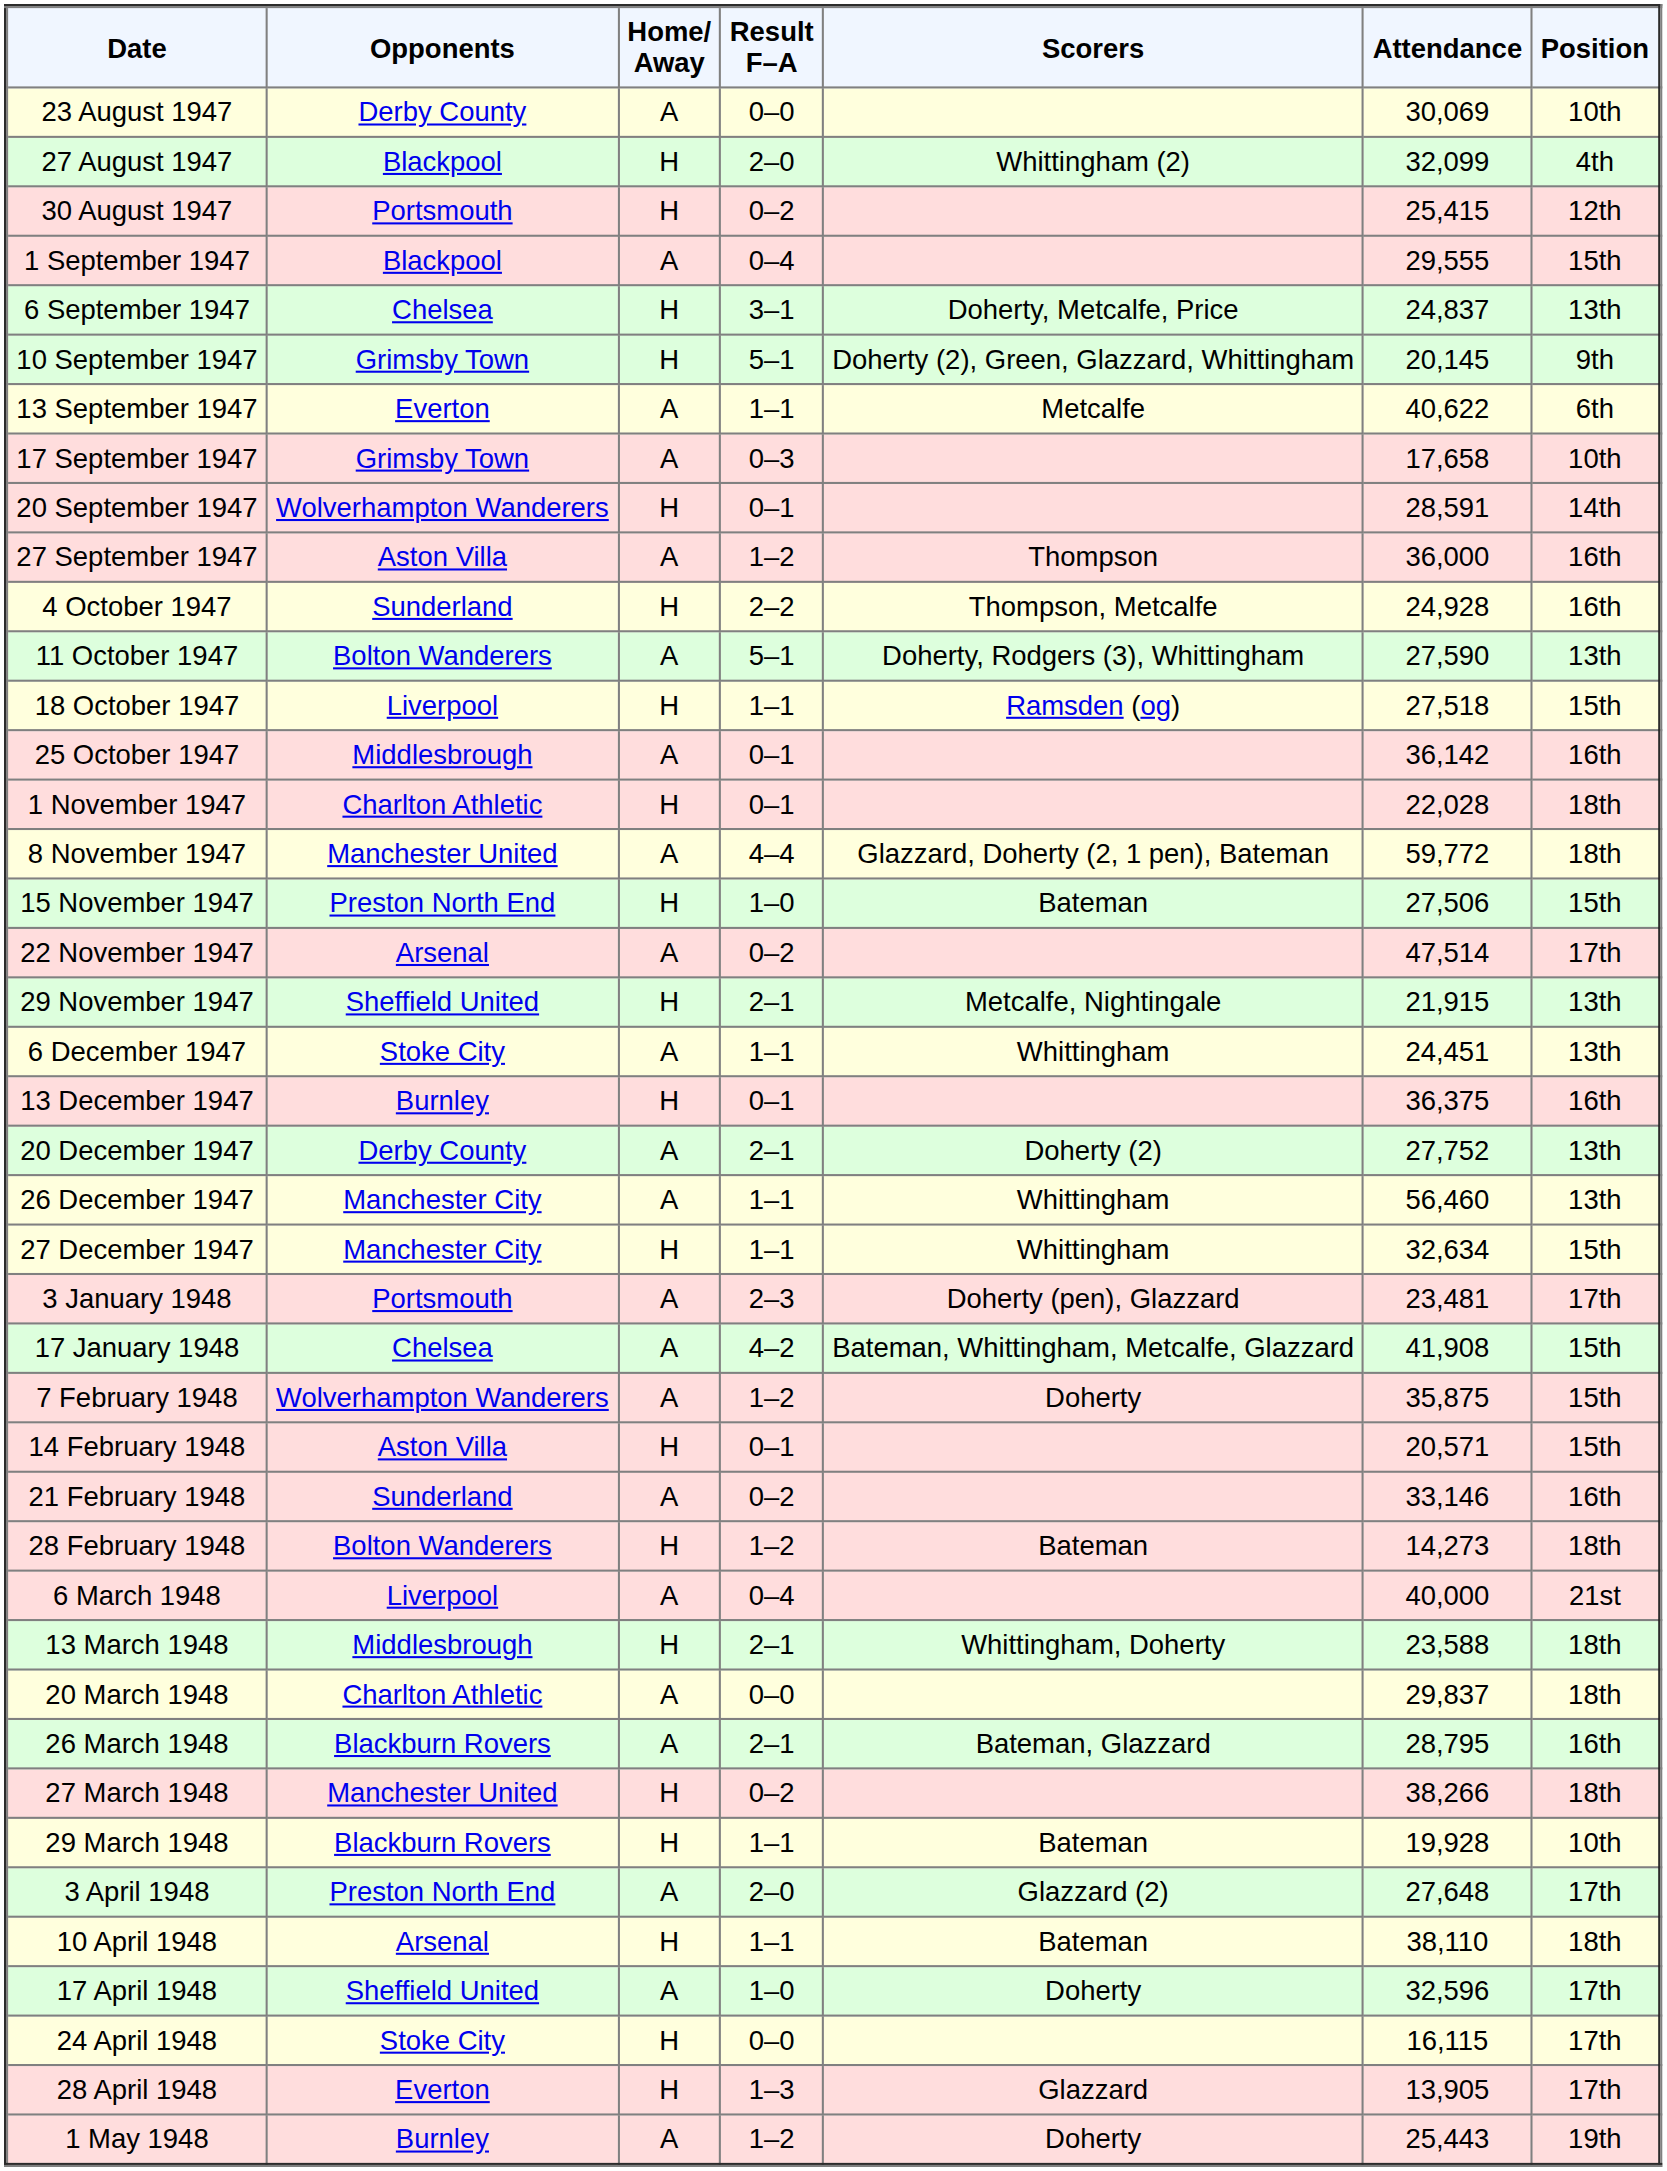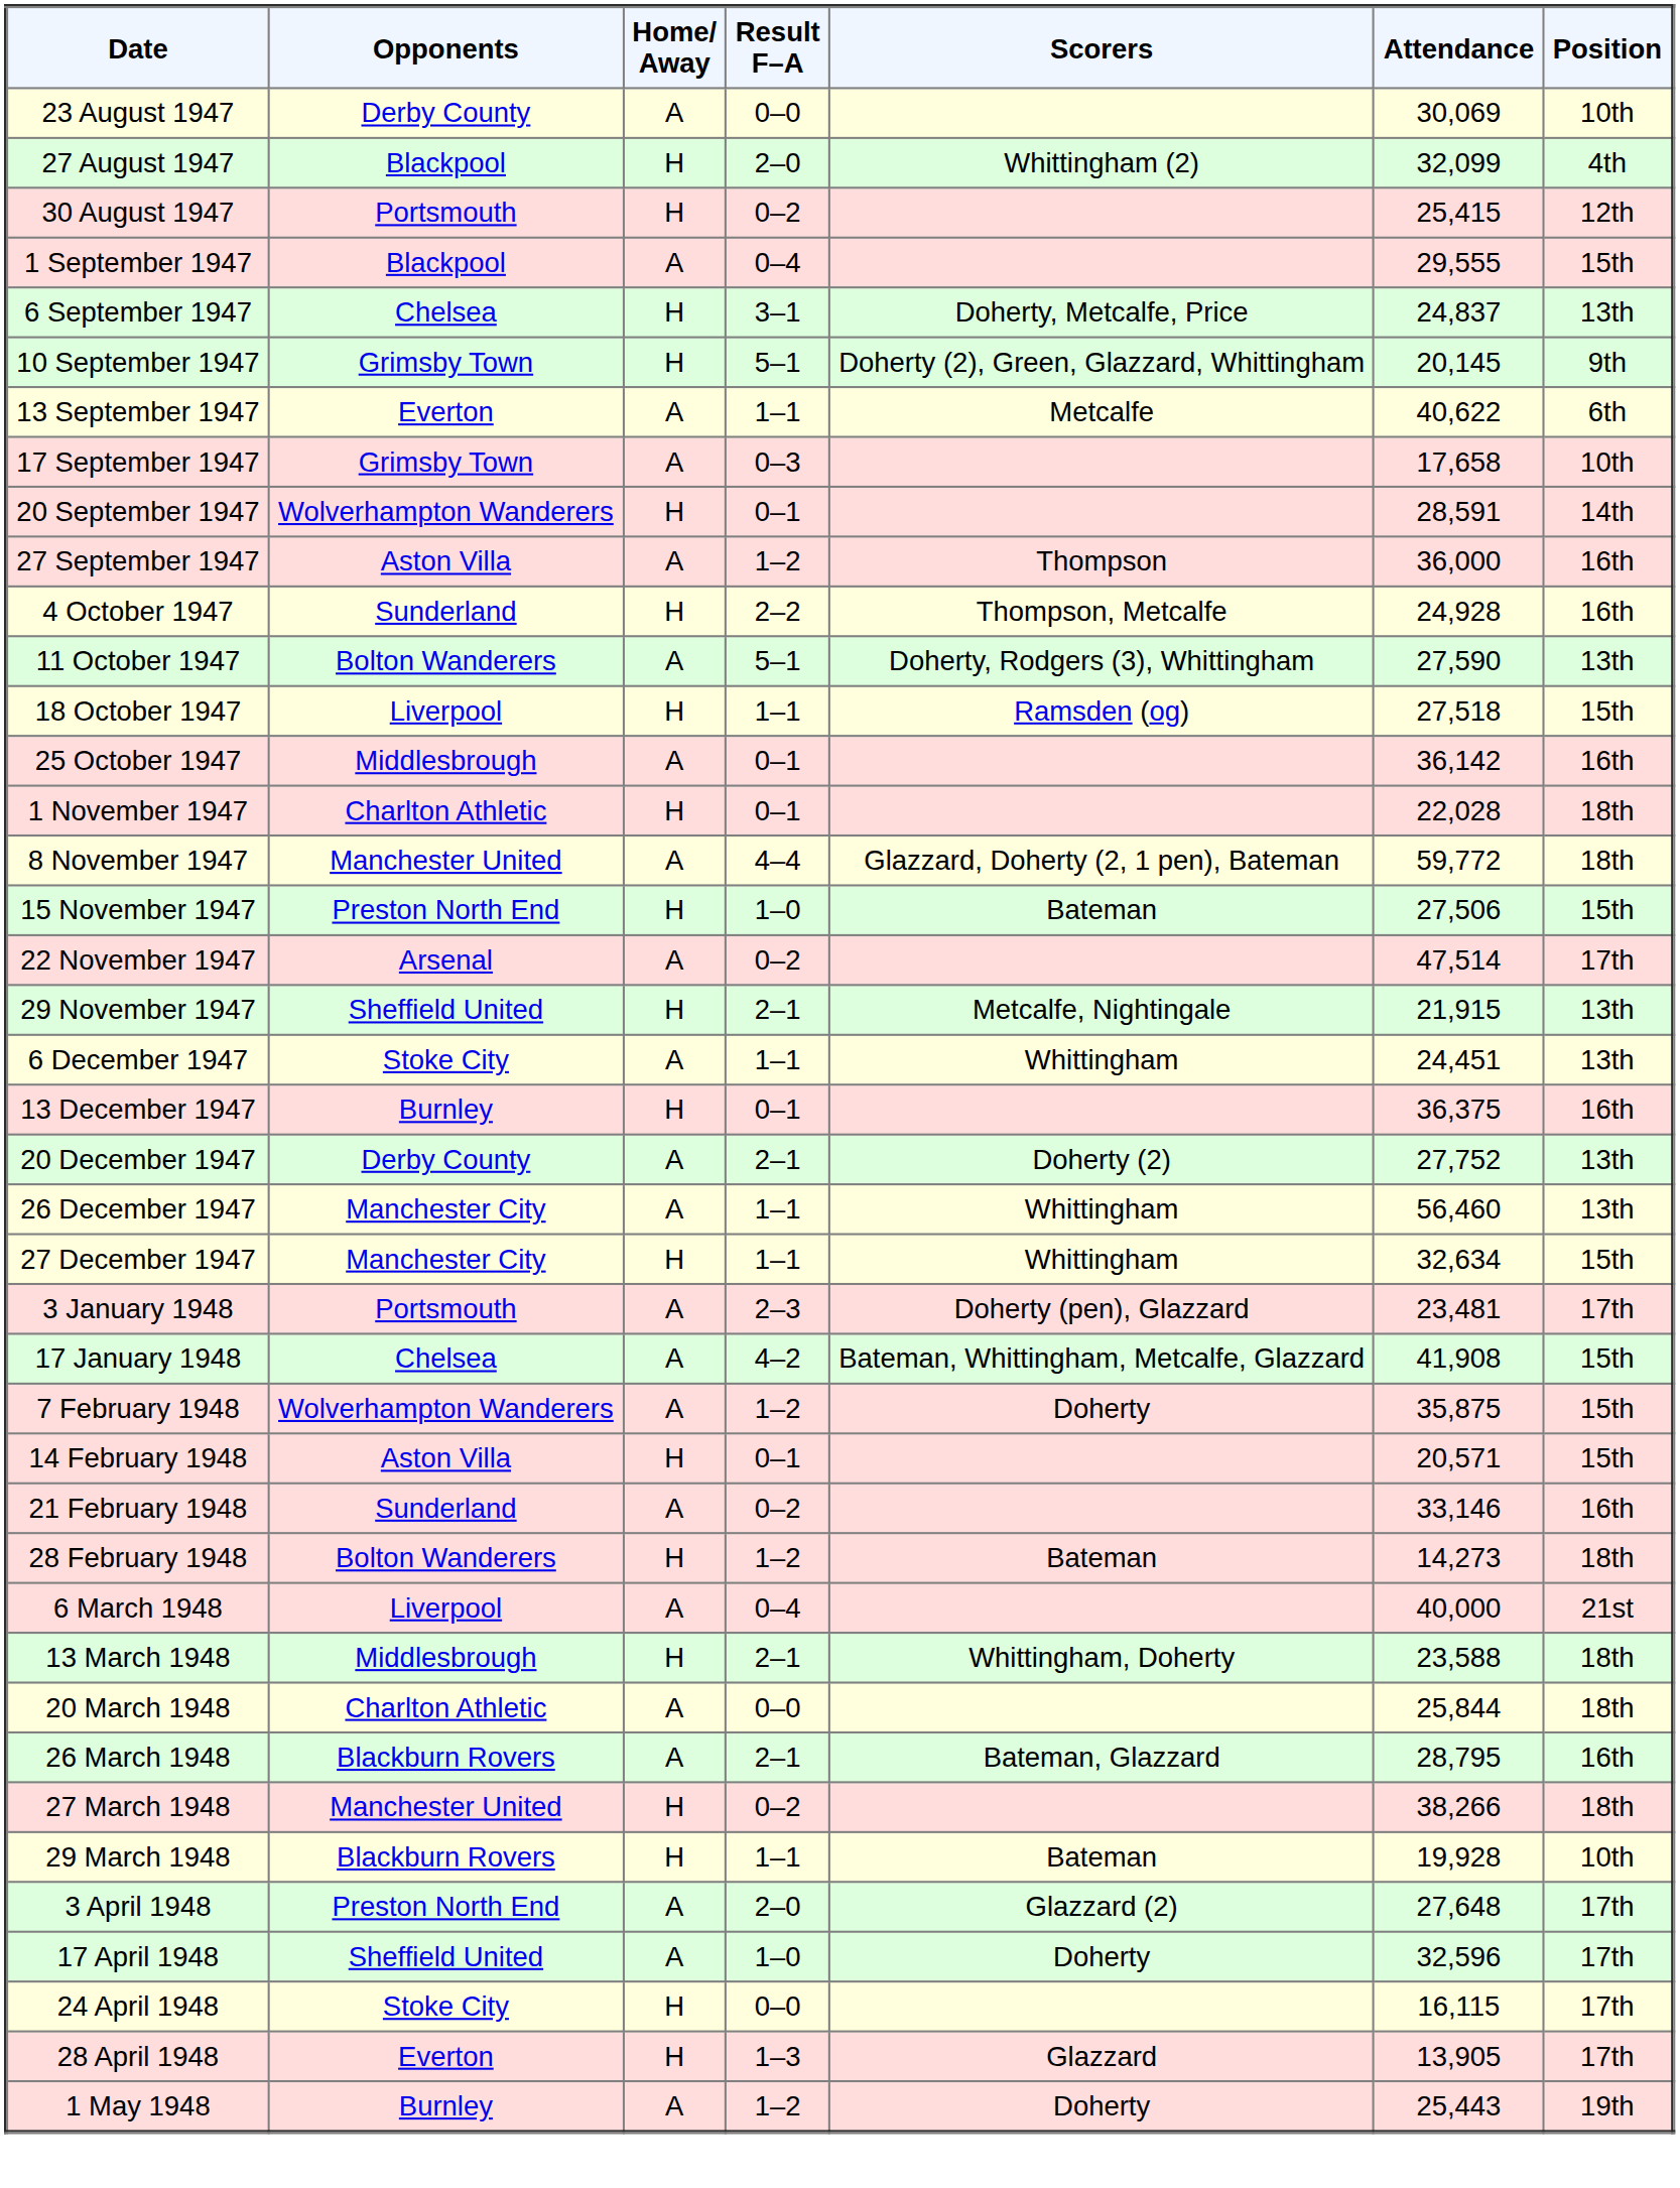 <table border="2" cellpadding="4" style="border-collapse:collapse; text-align:center; font-size:smaller;">
 <tr style="background:#f0f6ff;">
 <th><strong>Date</strong></th>
 <th><strong>Opponents</strong></th>
 <th><strong>Home/<br>Away</strong></th>
 <th><strong>Result<br>F–A</strong></th>
 <th><strong>Scorers</strong></th>
 <th><strong>Attendance</strong></th>
 <th><strong>Position</strong></th>
 </tr>
 <tr bgcolor="#ffffdd">
 <td>23 August 1947</td>
 <td><a href='#'>Derby County</a></td>
 <td>A</td>
 <td>0–0</td>
 <td></td>
 <td>30,069</td>
 <td>10th</td>
 </tr>
 <tr bgcolor="#ddffdd">
 <td>27 August 1947</td>
 <td><a href='#'>Blackpool</a></td>
 <td>H</td>
 <td>2–0</td>
 <td>Whittingham (2)</td>
 <td>32,099</td>
 <td>4th</td>
 </tr>
 <tr bgcolor="#ffdddd">
 <td>30 August 1947</td>
 <td><a href='#'>Portsmouth</a></td>
 <td>H</td>
 <td>0–2</td>
 <td></td>
 <td>25,415</td>
 <td>12th</td>
 </tr>
 <tr bgcolor="#ffdddd">
 <td>1 September 1947</td>
 <td><a href='#'>Blackpool</a></td>
 <td>A</td>
 <td>0–4</td>
 <td></td>
 <td>29,555</td>
 <td>15th</td>
 </tr>
 <tr bgcolor="#ddffdd">
 <td>6 September 1947</td>
 <td><a href='#'>Chelsea</a></td>
 <td>H</td>
 <td>3–1</td>
 <td>Doherty, Metcalfe, Price</td>
 <td>24,837</td>
 <td>13th</td>
 </tr>
 <tr bgcolor="#ddffdd">
 <td>10 September 1947</td>
 <td><a href='#'>Grimsby Town</a></td>
 <td>H</td>
 <td>5–1</td>
 <td>Doherty (2), Green, Glazzard, Whittingham</td>
 <td>20,145</td>
 <td>9th</td>
 </tr>
 <tr bgcolor="#ffffdd">
 <td>13 September 1947</td>
 <td><a href='#'>Everton</a></td>
 <td>A</td>
 <td>1–1</td>
 <td>Metcalfe</td>
 <td>40,622</td>
 <td>6th</td>
 </tr>
 <tr bgcolor="#ffdddd">
 <td>17 September 1947</td>
 <td><a href='#'>Grimsby Town</a></td>
 <td>A</td>
 <td>0–3</td>
 <td></td>
 <td>17,658</td>
 <td>10th</td>
 </tr>
 <tr bgcolor="#ffdddd">
 <td>20 September 1947</td>
 <td><a href='#'>Wolverhampton Wanderers</a></td>
 <td>H</td>
 <td>0–1</td>
 <td></td>
 <td>28,591</td>
 <td>14th</td>
 </tr>
 <tr bgcolor="#ffdddd">
 <td>27 September 1947</td>
 <td><a href='#'>Aston Villa</a></td>
 <td>A</td>
 <td>1–2</td>
 <td>Thompson</td>
 <td>36,000</td>
 <td>16th</td>
 </tr>
 <tr bgcolor="#ffffdd">
 <td>4 October 1947</td>
 <td><a href='#'>Sunderland</a></td>
 <td>H</td>
 <td>2–2</td>
 <td>Thompson, Metcalfe</td>
 <td>24,928</td>
 <td>16th</td>
 </tr>
 <tr bgcolor="#ddffdd">
 <td>11 October 1947</td>
 <td><a href='#'>Bolton Wanderers</a></td>
 <td>A</td>
 <td>5–1</td>
 <td>Doherty, Rodgers (3), Whittingham</td>
 <td>27,590</td>
 <td>13th</td>
 </tr>
 <tr bgcolor="#ffffdd">
 <td>18 October 1947</td>
 <td><a href='#'>Liverpool</a></td>
 <td>H</td>
 <td>1–1</td>
 <td><a href='#'>Ramsden</a> (<a href='#'>og</a>)</td>
 <td>27,518</td>
 <td>15th</td>
 </tr>
 <tr bgcolor="#ffdddd">
 <td>25 October 1947</td>
 <td><a href='#'>Middlesbrough</a></td>
 <td>A</td>
 <td>0–1</td>
 <td></td>
 <td>36,142</td>
 <td>16th</td>
 </tr>
 <tr bgcolor="#ffdddd">
 <td>1 November 1947</td>
 <td><a href='#'>Charlton Athletic</a></td>
 <td>H</td>
 <td>0–1</td>
 <td></td>
 <td>22,028</td>
 <td>18th</td>
 </tr>
 <tr bgcolor="#ffffdd">
 <td>8 November 1947</td>
 <td><a href='#'>Manchester United</a></td>
 <td>A</td>
 <td>4–4</td>
 <td>Glazzard, Doherty (2, 1 pen), Bateman</td>
 <td>59,772</td>
 <td>18th</td>
 </tr>
 <tr bgcolor="#ddffdd">
 <td>15 November 1947</td>
 <td><a href='#'>Preston North End</a></td>
 <td>H</td>
 <td>1–0</td>
 <td>Bateman</td>
 <td>27,506</td>
 <td>15th</td>
 </tr>
 <tr bgcolor="#ffdddd">
 <td>22 November 1947</td>
 <td><a href='#'>Arsenal</a></td>
 <td>A</td>
 <td>0–2</td>
 <td></td>
 <td>47,514</td>
 <td>17th</td>
 </tr>
 <tr bgcolor="#ddffdd">
 <td>29 November 1947</td>
 <td><a href='#'>Sheffield United</a></td>
 <td>H</td>
 <td>2–1</td>
 <td>Metcalfe, Nightingale</td>
 <td>21,915</td>
 <td>13th</td>
 </tr>
 <tr bgcolor="#ffffdd">
 <td>6 December 1947</td>
 <td><a href='#'>Stoke City</a></td>
 <td>A</td>
 <td>1–1</td>
 <td>Whittingham</td>
 <td>24,451</td>
 <td>13th</td>
 </tr>
 <tr bgcolor="#ffdddd">
 <td>13 December 1947</td>
 <td><a href='#'>Burnley</a></td>
 <td>H</td>
 <td>0–1</td>
 <td></td>
 <td>36,375</td>
 <td>16th</td>
 </tr>
 <tr bgcolor="#ddffdd">
 <td>20 December 1947</td>
 <td><a href='#'>Derby County</a></td>
 <td>A</td>
 <td>2–1</td>
 <td>Doherty (2)</td>
 <td>27,752</td>
 <td>13th</td>
 </tr>
 <tr bgcolor="#ffffdd">
 <td>26 December 1947</td>
 <td><a href='#'>Manchester City</a></td>
 <td>A</td>
 <td>1–1</td>
 <td>Whittingham</td>
 <td>56,460</td>
 <td>13th</td>
 </tr>
 <tr bgcolor="#ffffdd">
 <td>27 December 1947</td>
 <td><a href='#'>Manchester City</a></td>
 <td>H</td>
 <td>1–1</td>
 <td>Whittingham</td>
 <td>32,634</td>
 <td>15th</td>
 </tr>
 <tr bgcolor="#ffdddd">
 <td>3 January 1948</td>
 <td><a href='#'>Portsmouth</a></td>
 <td>A</td>
 <td>2–3</td>
 <td>Doherty (pen), Glazzard</td>
 <td>23,481</td>
 <td>17th</td>
 </tr>
 <tr bgcolor="#ddffdd">
 <td>17 January 1948</td>
 <td><a href='#'>Chelsea</a></td>
 <td>A</td>
 <td>4–2</td>
 <td>Bateman, Whittingham, Metcalfe, Glazzard</td>
 <td>41,908</td>
 <td>15th</td>
 </tr>
 <tr bgcolor="#ffdddd">
 <td>7 February 1948</td>
 <td><a href='#'>Wolverhampton Wanderers</a></td>
 <td>A</td>
 <td>1–2</td>
 <td>Doherty</td>
 <td>35,875</td>
 <td>15th</td>
 </tr>
 <tr bgcolor="#ffdddd">
 <td>14 February 1948</td>
 <td><a href='#'>Aston Villa</a></td>
 <td>H</td>
 <td>0–1</td>
 <td></td>
 <td>20,571</td>
 <td>15th</td>
 </tr>
 <tr bgcolor="#ffdddd">
 <td>21 February 1948</td>
 <td><a href='#'>Sunderland</a></td>
 <td>A</td>
 <td>0–2</td>
 <td></td>
 <td>33,146</td>
 <td>16th</td>
 </tr>
 <tr bgcolor="#ffdddd">
 <td>28 February 1948</td>
 <td><a href='#'>Bolton Wanderers</a></td>
 <td>H</td>
 <td>1–2</td>
 <td>Bateman</td>
 <td>14,273</td>
 <td>18th</td>
 </tr>
 <tr bgcolor="#ffdddd">
 <td>6 March 1948</td>
 <td><a href='#'>Liverpool</a></td>
 <td>A</td>
 <td>0–4</td>
 <td></td>
 <td>40,000</td>
 <td>21st</td>
 </tr>
 <tr bgcolor="#ddffdd">
 <td>13 March 1948</td>
 <td><a href='#'>Middlesbrough</a></td>
 <td>H</td>
 <td>2–1</td>
 <td>Whittingham, Doherty</td>
 <td>23,588</td>
 <td>18th</td>
 </tr>
 <tr bgcolor="#ffffdd">
 <td>20 March 1948</td>
 <td><a href='#'>Charlton Athletic</a></td>
 <td>A</td>
 <td>0–0</td>
 <td></td>
-<td>29,837</td>
+<td>25,844</td>
 <td>18th</td>
 </tr>
 <tr bgcolor="#ddffdd">
 <td>26 March 1948</td>
 <td><a href='#'>Blackburn Rovers</a></td>
 <td>A</td>
 <td>2–1</td>
 <td>Bateman, Glazzard</td>
 <td>28,795</td>
 <td>16th</td>
 </tr>
 <tr bgcolor="#ffdddd">
 <td>27 March 1948</td>
 <td><a href='#'>Manchester United</a></td>
 <td>H</td>
 <td>0–2</td>
 <td></td>
 <td>38,266</td>
 <td>18th</td>
 </tr>
 <tr bgcolor="#ffffdd">
 <td>29 March 1948</td>
 <td><a href='#'>Blackburn Rovers</a></td>
 <td>H</td>
 <td>1–1</td>
 <td>Bateman</td>
 <td>19,928</td>
 <td>10th</td>
 </tr>
 <tr bgcolor="#ddffdd">
 <td>3 April 1948</td>
 <td><a href='#'>Preston North End</a></td>
 <td>A</td>
 <td>2–0</td>
 <td>Glazzard (2)</td>
 <td>27,648</td>
 <td>17th</td>
 </tr>
-<tr bgcolor="#ffffdd">
-<td>10 April 1948</td>
-<td><a href='#'>Arsenal</a></td>
-<td>H</td>
-<td>1–1</td>
-<td>Bateman</td>
-<td>38,110</td>
-<td>18th</td>
-</tr>
 <tr bgcolor="#ddffdd">
 <td>17 April 1948</td>
 <td><a href='#'>Sheffield United</a></td>
 <td>A</td>
 <td>1–0</td>
 <td>Doherty</td>
 <td>32,596</td>
 <td>17th</td>
 </tr>
 <tr bgcolor="#ffffdd">
 <td>24 April 1948</td>
 <td><a href='#'>Stoke City</a></td>
 <td>H</td>
 <td>0–0</td>
 <td></td>
 <td>16,115</td>
 <td>17th</td>
 </tr>
 <tr bgcolor="#ffdddd">
 <td>28 April 1948</td>
 <td><a href='#'>Everton</a></td>
 <td>H</td>
 <td>1–3</td>
 <td>Glazzard</td>
 <td>13,905</td>
 <td>17th</td>
 </tr>
 <tr bgcolor="#ffdddd">
 <td>1 May 1948</td>
 <td><a href='#'>Burnley</a></td>
 <td>A</td>
 <td>1–2</td>
 <td>Doherty</td>
 <td>25,443</td>
 <td>19th</td>
 </tr>
 </table>
